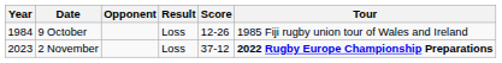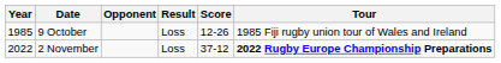 <table class="wikitable" style="font-size: 95%;">
 <tr>
 <th>Year</th>
 <th>Date</th>
 <th>Opponent</th>
 <th>Result</th>
 <th>Score</th>
 <th>Tour</th>
 </tr>
 <tr>
-<td>1984</td>
+<td>1985</td>
 <td>9 October</td>
 <td></td>
 <td>Loss</td>
 <td>12-26</td>
 <td>1985 Fiji rugby union tour of Wales and Ireland</td>
 </tr>
 <tr>
-<td>2023</td>
+<td>2022</td>
 <td>2 November</td>
 <td></td>
 <td>Loss</td>
 <td>37-12</td>
 <td><strong>2022 <a href='#'>Rugby Europe Championship</a> Preparations </strong></td>
 </tr>
 </table>
